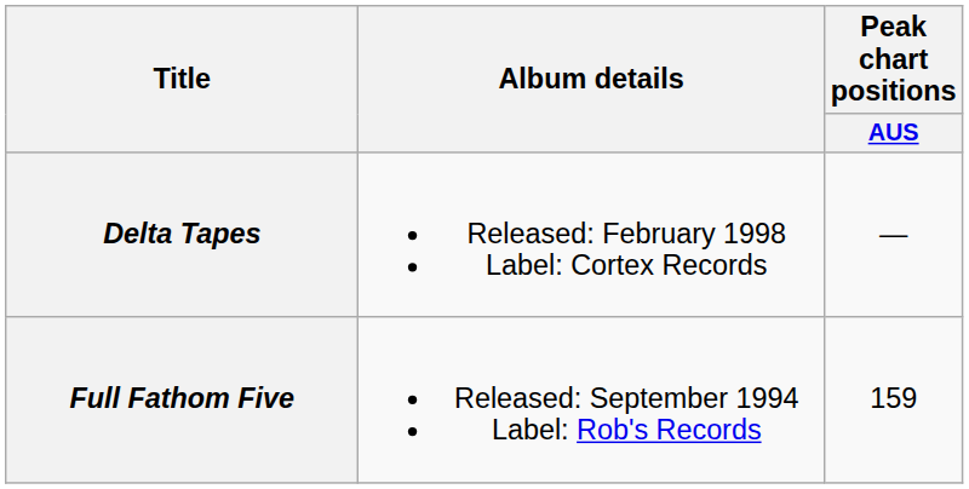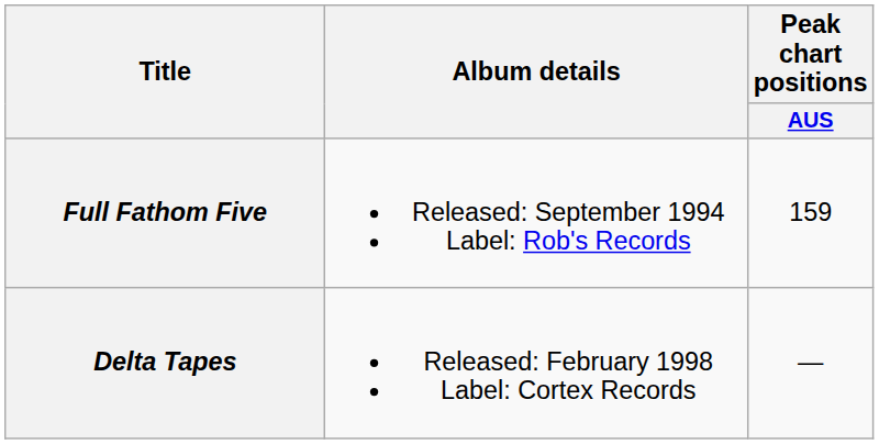 <table class="wikitable plainrowheaders" style="text-align:center;" border="1">
 <tr>
 <th scope="col" rowspan="2" style="width:12em;">Title</th>
 <th scope="col" rowspan="2" style="width:16em;">Album details</th>
 <th scope="col" colspan="1">Peak chart<br>positions</th>
 </tr>
 <tr>
 <th scope="col" style="width:3em; font-size:85%"><a href='#'>AUS</a><br></th>
 </tr>
 <tr>
+<th scope="row"><em>Full Fathom Five</em></th>
+<td><br><ul><li>Released: September 1994</li><li>Label: <a href='#'>Rob's Records</a></li></ul></td>
+<td>159</td>
+</tr>
+<tr>
 <th scope="row"><em>Delta Tapes</em></th>
 <td><br><ul><li>Released: February 1998</li><li>Label: Cortex Records</li></ul></td>
 <td>—</td>
 </tr>
-<tr>
-<th scope="row"><em>Full Fathom Five</em></th>
-<td><br><ul><li>Released: September 1994</li><li>Label: <a href='#'>Rob's Records</a></li></ul></td>
-<td>159</td>
-</tr>
 </table>
